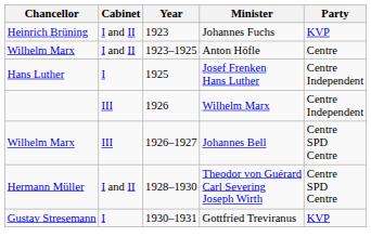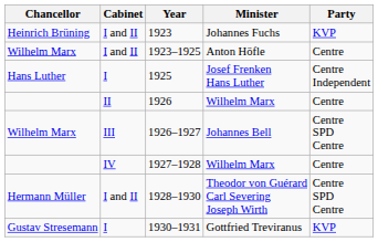 <table class="wikitable">
 <tr>
 <th>Chancellor</th>
 <th>Cabinet</th>
 <th>Year</th>
 <th>Minister</th>
 <th>Party</th>
 </tr>
 <tr>
 <td><a href='#'>Heinrich Brüning</a></td>
 <td><a href='#'>I</a> and <a href='#'>II</a></td>
 <td>1923</td>
 <td>Johannes Fuchs</td>
 <td><a href='#'>KVP</a></td>
 </tr>
 <tr>
 <td><a href='#'>Wilhelm Marx</a></td>
 <td><a href='#'>I</a> and <a href='#'>II</a></td>
 <td>1923–1925</td>
 <td>Anton Höfle</td>
 <td>Centre</td>
 </tr>
 <tr>
 <td><a href='#'>Hans Luther</a></td>
 <td><a href='#'>I</a></td>
 <td>1925</td>
 <td><a href='#'>Josef Frenken</a><br><a href='#'>Hans Luther</a></td>
 <td>Centre<br>Independent</td>
 </tr>
 <tr>
 <td></td>
-<td><a href='#'>III</a></td>
+<td><a href='#'>II</a></td>
 <td>1926</td>
 <td><a href='#'>Wilhelm Marx</a></td>
-<td>Centre<br>Independent</td>
+<td>Centre</td>
 </tr>
 <tr>
 <td><a href='#'>Wilhelm Marx</a></td>
 <td><a href='#'>III</a></td>
 <td>1926–1927</td>
 <td><a href='#'>Johannes Bell</a></td>
 <td>Centre<br>SPD<br>Centre</td>
+</tr>
+<tr>
+<td></td>
+<td><a href='#'>IV</a></td>
+<td>1927–1928</td>
+<td><a href='#'>Wilhelm Marx</a></td>
+<td>Centre</td>
 </tr>
 <tr>
 <td><a href='#'>Hermann Müller</a></td>
 <td><a href='#'>I</a> and <a href='#'>II</a></td>
 <td>1928–1930</td>
 <td><a href='#'>Theodor von Guérard</a><br><a href='#'>Carl Severing</a><br><a href='#'>Joseph Wirth</a></td>
 <td>Centre<br>SPD<br>Centre</td>
 </tr>
 <tr>
 <td><a href='#'>Gustav Stresemann</a></td>
 <td><a href='#'>I</a></td>
 <td>1930–1931</td>
 <td>Gottfried Treviranus</td>
 <td><a href='#'>KVP</a></td>
 </tr>
 </table>
